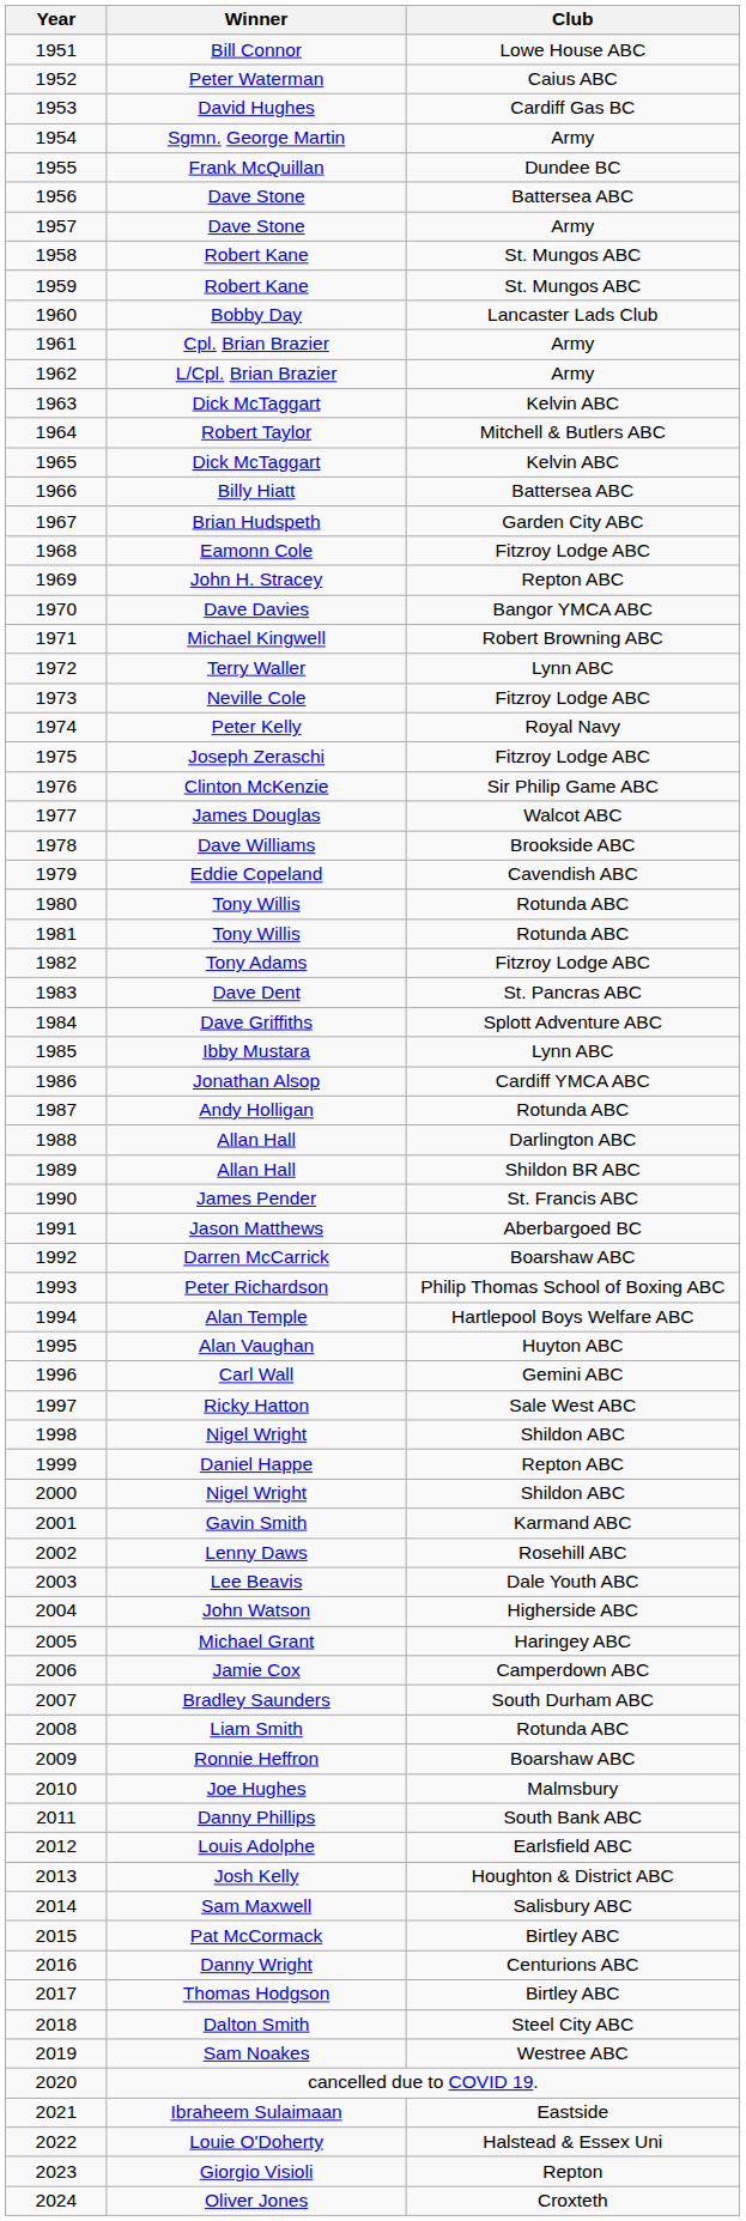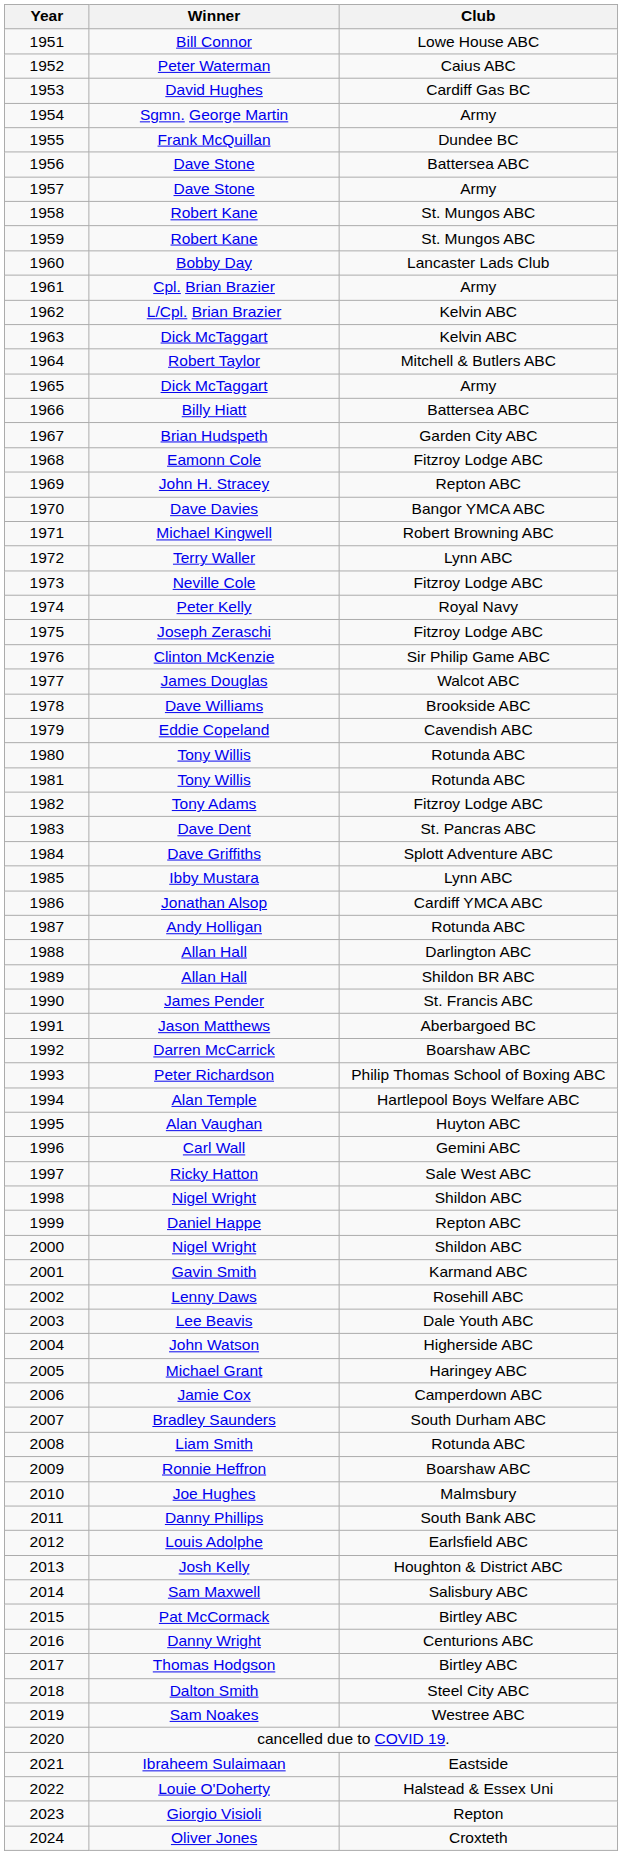 <table class="wikitable" style="text-align:center">
 <tr>
 <th width=80>Year</th>
 <th width=250>Winner</th>
 <th width=280>Club</th>
 </tr>
 <tr>
 <td>1951</td>
 <td><a href='#'>Bill Connor</a></td>
 <td>Lowe House ABC</td>
 </tr>
 <tr>
 <td>1952</td>
 <td><a href='#'>Peter Waterman</a></td>
 <td>Caius ABC</td>
 </tr>
 <tr>
 <td>1953</td>
 <td><a href='#'>David Hughes</a></td>
 <td>Cardiff Gas BC</td>
 </tr>
 <tr>
 <td>1954</td>
 <td><a href='#'>Sgmn.</a> <a href='#'>George Martin</a></td>
 <td>Army</td>
 </tr>
 <tr>
 <td>1955</td>
 <td><a href='#'>Frank McQuillan</a></td>
 <td>Dundee BC</td>
 </tr>
 <tr>
 <td>1956</td>
 <td><a href='#'>Dave Stone</a></td>
 <td>Battersea ABC</td>
 </tr>
 <tr>
 <td>1957</td>
 <td><a href='#'>Dave Stone</a></td>
 <td>Army</td>
 </tr>
 <tr>
 <td>1958</td>
 <td><a href='#'>Robert Kane</a></td>
 <td>St. Mungos ABC</td>
 </tr>
 <tr>
 <td>1959</td>
 <td><a href='#'>Robert Kane</a></td>
 <td>St. Mungos ABC</td>
 </tr>
 <tr>
 <td>1960</td>
 <td><a href='#'>Bobby Day</a></td>
 <td>Lancaster Lads Club</td>
 </tr>
 <tr>
 <td>1961</td>
 <td><a href='#'>Cpl.</a> <a href='#'>Brian Brazier</a></td>
 <td>Army</td>
 </tr>
 <tr>
 <td>1962</td>
 <td><a href='#'>L/Cpl.</a> <a href='#'>Brian Brazier</a></td>
-<td>Army</td>
+<td>Kelvin ABC</td>
 </tr>
 <tr>
 <td>1963</td>
 <td><a href='#'>Dick McTaggart</a></td>
 <td>Kelvin ABC</td>
 </tr>
 <tr>
 <td>1964</td>
 <td><a href='#'>Robert Taylor</a></td>
 <td>Mitchell & Butlers ABC</td>
 </tr>
 <tr>
 <td>1965</td>
 <td><a href='#'>Dick McTaggart</a></td>
-<td>Kelvin ABC</td>
+<td>Army</td>
 </tr>
 <tr>
 <td>1966</td>
 <td><a href='#'>Billy Hiatt</a></td>
 <td>Battersea ABC</td>
 </tr>
 <tr>
 <td>1967</td>
 <td><a href='#'>Brian Hudspeth</a></td>
 <td>Garden City ABC</td>
 </tr>
 <tr>
 <td>1968</td>
 <td><a href='#'>Eamonn Cole</a></td>
 <td>Fitzroy Lodge ABC</td>
 </tr>
 <tr>
 <td>1969</td>
 <td><a href='#'>John H. Stracey</a></td>
 <td>Repton ABC</td>
 </tr>
 <tr>
 <td>1970</td>
 <td><a href='#'>Dave Davies</a></td>
 <td>Bangor YMCA ABC</td>
 </tr>
 <tr>
 <td>1971</td>
 <td><a href='#'>Michael Kingwell</a></td>
 <td>Robert Browning ABC</td>
 </tr>
 <tr>
 <td>1972</td>
 <td><a href='#'>Terry Waller</a></td>
 <td>Lynn ABC</td>
 </tr>
 <tr>
 <td>1973</td>
 <td><a href='#'>Neville Cole</a></td>
 <td>Fitzroy Lodge ABC</td>
 </tr>
 <tr>
 <td>1974</td>
 <td><a href='#'>Peter Kelly</a></td>
 <td>Royal Navy</td>
 </tr>
 <tr>
 <td>1975</td>
 <td><a href='#'>Joseph Zeraschi</a></td>
 <td>Fitzroy Lodge ABC</td>
 </tr>
 <tr>
 <td>1976</td>
 <td><a href='#'>Clinton McKenzie</a></td>
 <td>Sir Philip Game ABC</td>
 </tr>
 <tr>
 <td>1977</td>
 <td><a href='#'>James Douglas</a></td>
 <td>Walcot ABC</td>
 </tr>
 <tr>
 <td>1978</td>
 <td><a href='#'>Dave Williams</a></td>
 <td>Brookside ABC</td>
 </tr>
 <tr>
 <td>1979</td>
 <td><a href='#'>Eddie Copeland</a></td>
 <td>Cavendish ABC</td>
 </tr>
 <tr>
 <td>1980</td>
 <td><a href='#'>Tony Willis</a></td>
 <td>Rotunda ABC</td>
 </tr>
 <tr>
 <td>1981</td>
 <td><a href='#'>Tony Willis</a></td>
 <td>Rotunda ABC</td>
 </tr>
 <tr>
 <td>1982</td>
 <td><a href='#'>Tony Adams</a></td>
 <td>Fitzroy Lodge ABC</td>
 </tr>
 <tr>
 <td>1983</td>
 <td><a href='#'>Dave Dent</a></td>
 <td>St. Pancras ABC</td>
 </tr>
 <tr>
 <td>1984</td>
 <td><a href='#'>Dave Griffiths</a></td>
 <td>Splott Adventure ABC</td>
 </tr>
 <tr>
 <td>1985</td>
 <td><a href='#'>Ibby Mustara</a></td>
 <td>Lynn ABC</td>
 </tr>
 <tr>
 <td>1986</td>
 <td><a href='#'>Jonathan Alsop</a></td>
 <td>Cardiff YMCA ABC</td>
 </tr>
 <tr>
 <td>1987</td>
 <td><a href='#'>Andy Holligan</a></td>
 <td>Rotunda ABC</td>
 </tr>
 <tr>
 <td>1988</td>
 <td><a href='#'>Allan Hall</a></td>
 <td>Darlington ABC</td>
 </tr>
 <tr>
 <td>1989</td>
 <td><a href='#'>Allan Hall</a></td>
 <td>Shildon BR ABC</td>
 </tr>
 <tr>
 <td>1990</td>
 <td><a href='#'>James Pender</a></td>
 <td>St. Francis ABC</td>
 </tr>
 <tr>
 <td>1991</td>
 <td><a href='#'>Jason Matthews</a></td>
 <td>Aberbargoed BC</td>
 </tr>
 <tr>
 <td>1992</td>
 <td><a href='#'>Darren McCarrick</a></td>
 <td>Boarshaw ABC</td>
 </tr>
 <tr>
 <td>1993</td>
 <td><a href='#'>Peter Richardson</a></td>
 <td>Philip Thomas School of Boxing ABC</td>
 </tr>
 <tr>
 <td>1994</td>
 <td><a href='#'>Alan Temple</a></td>
 <td>Hartlepool Boys Welfare ABC</td>
 </tr>
 <tr>
 <td>1995</td>
 <td><a href='#'>Alan Vaughan</a></td>
 <td>Huyton ABC</td>
 </tr>
 <tr>
 <td>1996</td>
 <td><a href='#'>Carl Wall</a></td>
 <td>Gemini ABC</td>
 </tr>
 <tr>
 <td>1997</td>
 <td><a href='#'>Ricky Hatton</a></td>
 <td>Sale West ABC</td>
 </tr>
 <tr>
 <td>1998</td>
 <td><a href='#'>Nigel Wright</a></td>
 <td>Shildon ABC</td>
 </tr>
 <tr>
 <td>1999</td>
 <td><a href='#'>Daniel Happe</a></td>
 <td>Repton ABC</td>
 </tr>
 <tr>
 <td>2000</td>
 <td><a href='#'>Nigel Wright</a></td>
 <td>Shildon ABC</td>
 </tr>
 <tr>
 <td>2001</td>
 <td><a href='#'>Gavin Smith</a></td>
 <td>Karmand ABC</td>
 </tr>
 <tr>
 <td>2002</td>
 <td><a href='#'>Lenny Daws</a></td>
 <td>Rosehill ABC</td>
 </tr>
 <tr>
 <td>2003</td>
 <td><a href='#'>Lee Beavis</a></td>
 <td>Dale Youth ABC</td>
 </tr>
 <tr>
 <td>2004</td>
 <td><a href='#'>John Watson</a></td>
 <td>Higherside ABC</td>
 </tr>
 <tr>
 <td>2005</td>
 <td><a href='#'>Michael Grant</a></td>
 <td>Haringey ABC</td>
 </tr>
 <tr>
 <td>2006</td>
 <td><a href='#'>Jamie Cox</a></td>
 <td>Camperdown ABC</td>
 </tr>
 <tr>
 <td>2007</td>
 <td><a href='#'>Bradley Saunders</a></td>
 <td>South Durham ABC</td>
 </tr>
 <tr>
 <td>2008</td>
 <td><a href='#'>Liam Smith</a></td>
 <td>Rotunda ABC</td>
 </tr>
 <tr>
 <td>2009</td>
 <td><a href='#'>Ronnie Heffron</a></td>
 <td>Boarshaw ABC</td>
 </tr>
 <tr>
 <td>2010</td>
 <td><a href='#'>Joe Hughes</a></td>
 <td>Malmsbury</td>
 </tr>
 <tr>
 <td>2011</td>
 <td><a href='#'>Danny Phillips</a></td>
 <td>South Bank ABC</td>
 </tr>
 <tr>
 <td>2012</td>
 <td><a href='#'>Louis Adolphe</a></td>
 <td>Earlsfield ABC</td>
 </tr>
 <tr>
 <td>2013</td>
 <td><a href='#'>Josh Kelly</a></td>
 <td>Houghton & District ABC</td>
 </tr>
 <tr>
 <td>2014</td>
 <td><a href='#'>Sam Maxwell</a></td>
 <td>Salisbury ABC</td>
 </tr>
 <tr>
 <td>2015</td>
 <td><a href='#'>Pat McCormack</a></td>
 <td>Birtley ABC</td>
 </tr>
 <tr>
 <td>2016</td>
 <td><a href='#'>Danny Wright</a></td>
 <td>Centurions ABC</td>
 </tr>
 <tr>
 <td>2017</td>
 <td><a href='#'>Thomas Hodgson</a></td>
 <td>Birtley ABC</td>
 </tr>
 <tr>
 <td>2018</td>
 <td><a href='#'>Dalton Smith</a></td>
 <td>Steel City ABC</td>
 </tr>
 <tr>
 <td>2019</td>
 <td><a href='#'>Sam Noakes</a></td>
 <td>Westree ABC</td>
 </tr>
 <tr>
 <td>2020</td>
 <td colspan=2>cancelled due to <a href='#'>COVID 19</a>.</td>
 </tr>
 <tr>
 <td>2021</td>
 <td><a href='#'>Ibraheem Sulaimaan</a></td>
 <td>Eastside</td>
 </tr>
 <tr>
 <td>2022</td>
 <td><a href='#'>Louie O'Doherty</a></td>
 <td>Halstead & Essex Uni</td>
 </tr>
 <tr>
 <td>2023</td>
 <td><a href='#'>Giorgio Visioli</a></td>
 <td>Repton</td>
 </tr>
 <tr>
 <td>2024</td>
 <td><a href='#'>Oliver Jones</a></td>
 <td>Croxteth</td>
 </tr>
 </table>
